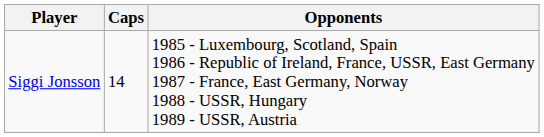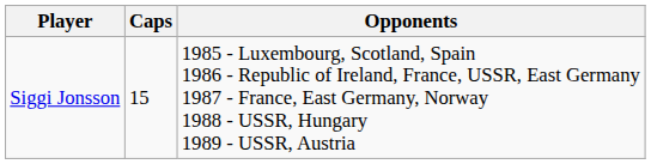 <table class="wikitable">
 <tr>
 <th>Player</th>
 <th>Caps</th>
 <th>Opponents</th>
 </tr>
 <tr>
 <td><a href='#'>Siggi Jonsson</a></td>
-<td>14</td>
+<td>15</td>
 <td>1985 - Luxembourg, Scotland, Spain<br>1986 - Republic of Ireland, France, USSR, East Germany<br>1987 - France, East Germany, Norway<br>1988 - USSR, Hungary<br>1989 - USSR, Austria</td>
 </tr>
 </table>
